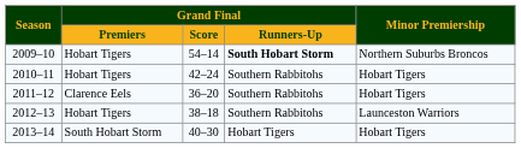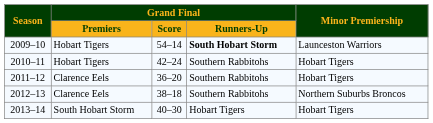 <table border="1" cellpadding="3" cellspacing="0" style="border-collapse:collapse; font-size:92%; width:100%;">
 <tr style="background:#003D01;">
 <th rowspan=2 style="color:#F9B41B;">Season</th>
 <th colspan=3 style="color:#F9B41B;">Grand Final</th>
 <th rowspan=2 style="color:#F9B41B;">Minor Premiership</th>
 </tr>
 <tr style="background:#F9B41B;">
 <th style="color:#003D01;" "width:21%;">Premiers</th>
 <th style="color:#003D01;" "width:6%;">Score</th>
 <th style="color:#003D01;" "width:21%;">Runners-Up</th>
 </tr>
 <tr align=center bgcolor=#F5FAFF>
 <td>2009–10</td>
 <td align=left> Hobart Tigers</td>
 <td>54–14</td>
 <td align=left><strong> South Hobart Storm</strong></td>
-<td align=left> Northern Suburbs Broncos</td>
+<td align=left> Launceston Warriors</td>
 </tr>
 <tr align=center bgcolor=#F5FAFF>
 <td>2010–11</td>
 <td align=left> Hobart Tigers</td>
 <td>42–24</td>
 <td align=left> Southern Rabbitohs</td>
 <td align=left> Hobart Tigers</td>
 </tr>
 <tr align=center bgcolor=#F5FAFF>
 <td>2011–12</td>
 <td align=left> Clarence Eels</td>
 <td>36–20</td>
 <td align=left> Southern Rabbitohs</td>
 <td align=left> Hobart Tigers</td>
 </tr>
 <tr align=center bgcolor=#F5FAFF>
 <td>2012–13</td>
-<td align=left> Hobart Tigers</td>
+<td align=left> Clarence Eels</td>
 <td>38–18</td>
 <td align=left> Southern Rabbitohs</td>
-<td align=left> Launceston Warriors</td>
+<td align=left> Northern Suburbs Broncos</td>
 </tr>
 <tr align=center bgcolor=#F5FAFF>
 <td>2013–14</td>
 <td align=left> South Hobart Storm</td>
 <td>40–30</td>
 <td align=left> Hobart Tigers</td>
 <td align=left> Hobart Tigers</td>
 </tr>
 </table>
